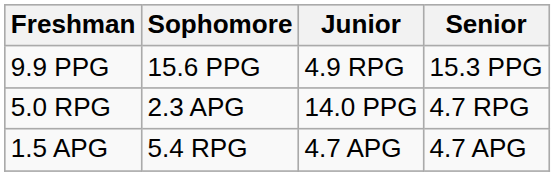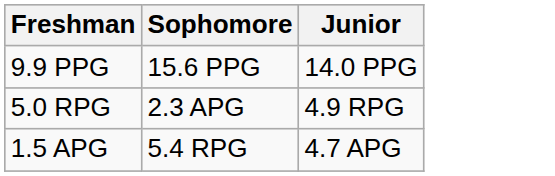 <table class="wikitable sortable">
 <tr>
 <th>Freshman</th>
 <th>Sophomore</th>
 <th>Junior</th>
-<th>Senior</th>
 </tr>
 <tr>
 <td>9.9 PPG</td>
 <td>15.6 PPG</td>
-<td>4.9 RPG</td>
-<td>15.3 PPG</td>
+<td>14.0 PPG</td>
 </tr>
 <tr>
 <td>5.0 RPG</td>
 <td>2.3 APG</td>
-<td>14.0 PPG</td>
-<td>4.7 RPG</td>
+<td>4.9 RPG</td>
 </tr>
 <tr>
 <td>1.5 APG</td>
 <td>5.4 RPG</td>
 <td>4.7 APG</td>
-<td>4.7 APG</td>
 </tr>
 </table>
